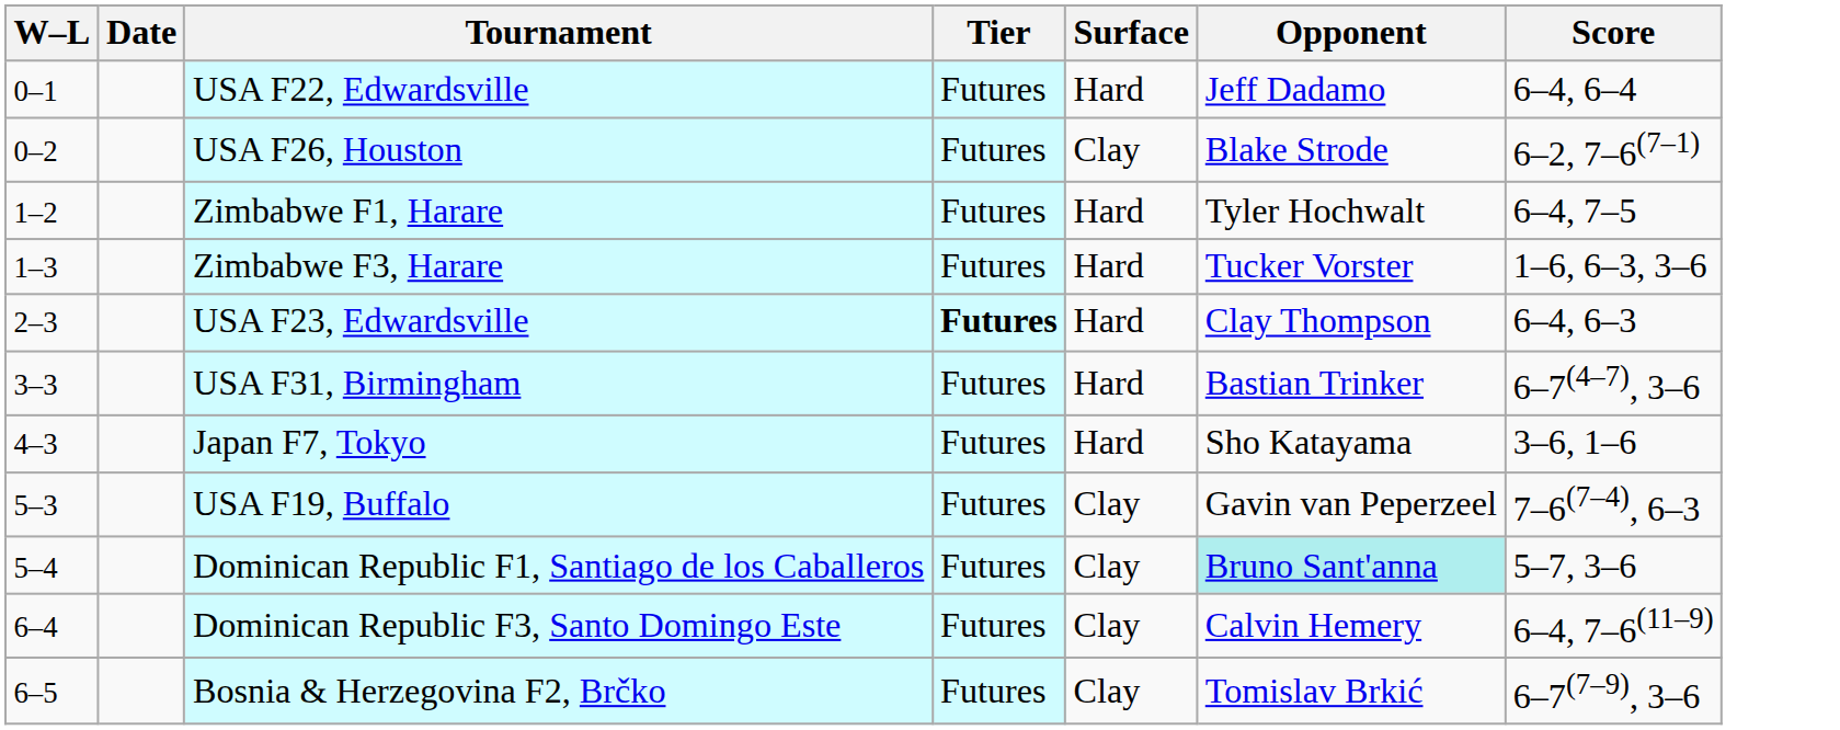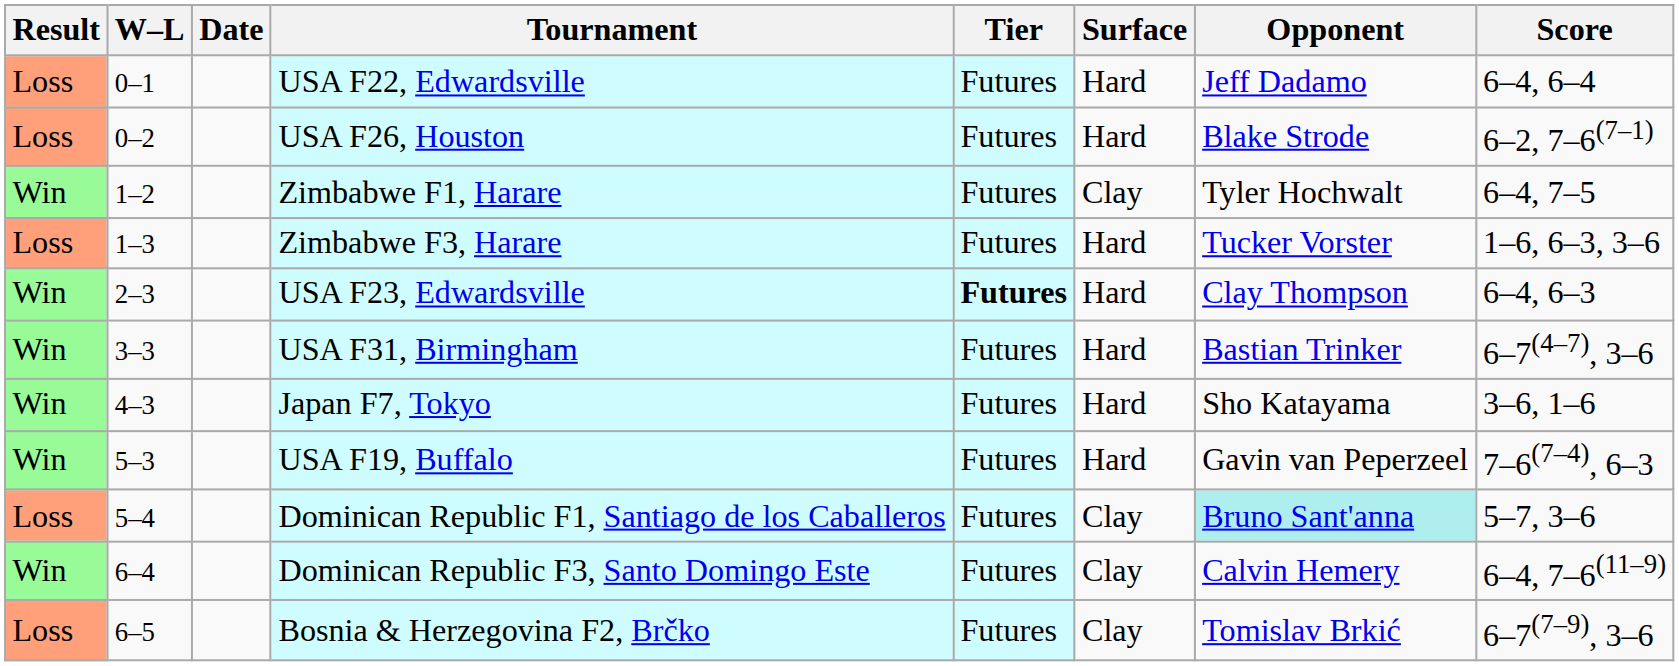 <table class="sortable wikitable">
 <tr>
+<th>Result</th>
 <th class="unsortable">W–L</th>
 <th>Date</th>
 <th>Tournament</th>
 <th>Tier</th>
 <th>Surface</th>
 <th>Opponent</th>
 <th class="unsortable">Score</th>
 </tr>
 <tr>
+<td bgcolor=#FFA07A>Loss</td>
 <td><small>0–1</small></td>
 <td></td>
 <td style="background:#cffcff;">USA F22, <a href='#'>Edwardsville</a></td>
 <td style="background:#cffcff;">Futures</td>
 <td>Hard</td>
 <td> <a href='#'>Jeff Dadamo</a></td>
 <td>6–4, 6–4</td>
 </tr>
 <tr>
+<td bgcolor=FFA07A>Loss</td>
 <td><small>0–2</small></td>
 <td></td>
 <td bgcolor=cffcff>USA F26, <a href='#'>Houston</a></td>
 <td bgcolor=cffcff>Futures</td>
-<td>Clay</td>
+<td>Hard</td>
 <td> <a href='#'>Blake Strode</a></td>
 <td>6–2, 7–6<sup>(7–1)</sup></td>
 </tr>
 <tr>
+<td bgcolor=98fb98>Win</td>
 <td><small>1–2</small></td>
 <td></td>
 <td bgcolor=cffcff>Zimbabwe F1, <a href='#'>Harare</a></td>
 <td bgcolor=cffcff>Futures</td>
-<td>Hard</td>
+<td>Clay</td>
 <td> Tyler Hochwalt</td>
 <td>6–4, 7–5</td>
 </tr>
 <tr>
+<td bgcolor=FFA07A>Loss</td>
 <td><small>1–3</small></td>
 <td></td>
 <td bgcolor=cffcff>Zimbabwe F3, <a href='#'>Harare</a></td>
 <td bgcolor=cffcff>Futures</td>
 <td>Hard</td>
 <td> <a href='#'>Tucker Vorster</a></td>
 <td>1–6, 6–3, 3–6</td>
 </tr>
 <tr>
+<td bgcolor=98fb98>Win</td>
 <td><small>2–3</small></td>
 <td></td>
 <td bgcolor=cffcff>USA F23, <a href='#'>Edwardsville</a></td>
 <td bgcolor=cffcff><strong>Futures</strong></td>
 <td>Hard</td>
 <td> <a href='#'>Clay Thompson</a></td>
 <td>6–4, 6–3</td>
 </tr>
 <tr>
+<td bgcolor=98fb98>Win</td>
 <td><small>3–3</small></td>
 <td></td>
 <td style="background:#cffcff;">USA F31, <a href='#'>Birmingham</a></td>
 <td style="background:#cffcff;">Futures</td>
 <td>Hard</td>
 <td> <a href='#'>Bastian Trinker</a></td>
 <td>6–7<sup>(4–7)</sup>, 3–6</td>
 </tr>
 <tr>
+<td bgcolor=98fb98>Win</td>
 <td><small>4–3</small></td>
 <td></td>
 <td style="background:#cffcff;">Japan F7, <a href='#'>Tokyo</a></td>
 <td style="background:#cffcff;">Futures</td>
 <td>Hard</td>
 <td> Sho Katayama</td>
 <td>3–6, 1–6</td>
 </tr>
 <tr>
+<td bgcolor=98fb98>Win</td>
 <td><small>5–3</small></td>
 <td></td>
 <td style="background:#cffcff;">USA F19, <a href='#'>Buffalo</a></td>
 <td style="background:#cffcff;">Futures</td>
-<td>Clay</td>
+<td>Hard</td>
 <td> Gavin van Peperzeel</td>
 <td>7–6<sup>(7–4)</sup>, 6–3</td>
 </tr>
 <tr>
+<td bgcolor=FFA07A>Loss</td>
 <td><small>5–4</small></td>
 <td></td>
 <td style="background:#cffcff;">Dominican Republic F1, <a href='#'>Santiago de los Caballeros</a></td>
 <td style="background:#cffcff;">Futures</td>
 <td>Clay</td>
 <td style="background: paleturquoise;"> <a href='#'>Bruno Sant'anna</a></td>
 <td>5–7, 3–6</td>
 </tr>
 <tr>
+<td bgcolor=98fb98>Win</td>
 <td><small>6–4</small></td>
 <td></td>
 <td style="background:#cffcff;">Dominican Republic F3, <a href='#'>Santo Domingo Este</a></td>
 <td style="background:#cffcff;">Futures</td>
 <td>Clay</td>
 <td> <a href='#'>Calvin Hemery</a></td>
 <td>6–4, 7–6<sup>(11–9)</sup></td>
 </tr>
 <tr>
+<td bgcolor=FFA07A>Loss</td>
 <td><small>6–5</small></td>
 <td></td>
 <td bgcolor=cffcff>Bosnia & Herzegovina F2, <a href='#'>Brčko</a></td>
 <td bgcolor=cffcff>Futures</td>
 <td>Clay</td>
 <td> <a href='#'>Tomislav Brkić</a></td>
 <td>6–7<sup>(7–9)</sup>, 3–6</td>
 </tr>
 </table>
